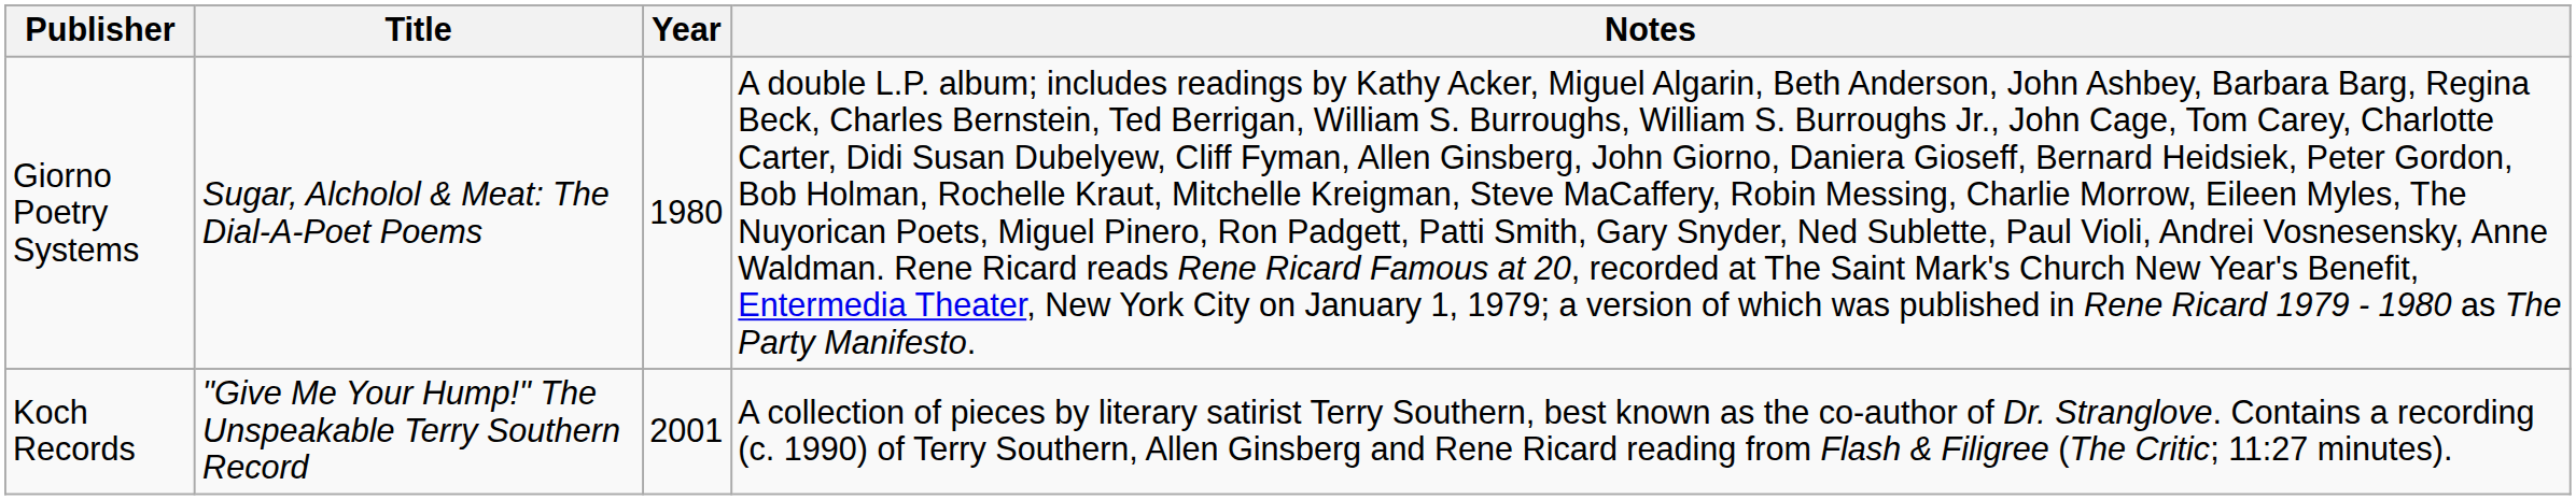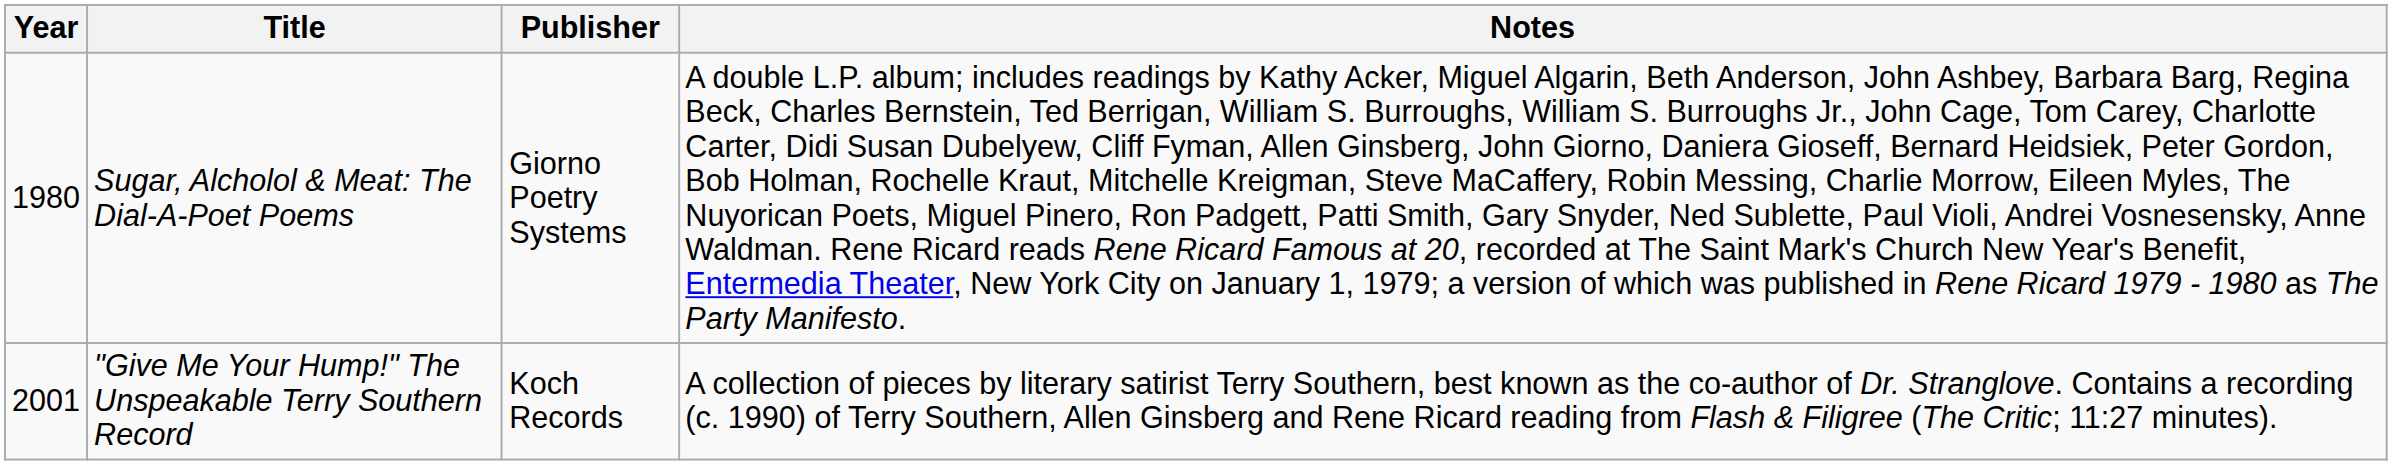 <table class="wikitable">
 <tr>
+<th>Year</th>
+<th style="width:210px;">Title</th>
 <th>Publisher</th>
-<th style="width:210px;">Title</th>
-<th>Year</th>
 <th>Notes</th>
 </tr>
 <tr>
+<td>1980</td>
+<td><em>Sugar, Alcholol & Meat: The Dial-A-Poet Poems</em></td>
 <td>Giorno Poetry Systems</td>
-<td><em>Sugar, Alcholol & Meat: The Dial-A-Poet Poems</em></td>
-<td>1980</td>
 <td>A double L.P. album; includes readings by Kathy Acker, Miguel Algarin, Beth Anderson, John Ashbey, Barbara Barg, Regina Beck, Charles Bernstein, Ted Berrigan, William S. Burroughs, William S. Burroughs Jr., John Cage, Tom Carey, Charlotte Carter, Didi Susan Dubelyew, Cliff Fyman, Allen Ginsberg, John Giorno, Daniera Gioseff, Bernard Heidsiek, Peter Gordon, Bob Holman, Rochelle Kraut, Mitchelle Kreigman, Steve MaCaffery, Robin Messing, Charlie Morrow, Eileen Myles, The Nuyorican Poets, Miguel Pinero, Ron Padgett, Patti Smith, Gary Snyder, Ned Sublette, Paul Violi, Andrei Vosnesensky, Anne Waldman. Rene Ricard reads <em>Rene Ricard Famous at 20</em>, recorded at The Saint Mark's Church New Year's Benefit, <a href='#'>Entermedia Theater</a>, New York City on January 1, 1979; a version of which was published in <em>Rene Ricard 1979 - 1980</em> as <em>The Party Manifesto</em>.</td>
 </tr>
 <tr>
+<td>2001</td>
+<td><em>"Give Me Your Hump!" The Unspeakable Terry Southern Record</em></td>
 <td>Koch Records</td>
-<td><em>"Give Me Your Hump!" The Unspeakable Terry Southern Record</em></td>
-<td>2001</td>
 <td>A collection of pieces by literary satirist Terry Southern, best known as the co-author of <em>Dr. Stranglove</em>. Contains a recording (c. 1990) of Terry Southern, Allen Ginsberg and Rene Ricard reading from <em>Flash & Filigree</em> (<em>The Critic</em>; 11:27 minutes).</td>
 </tr>
 </table>
